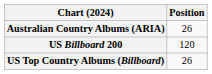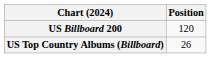 <table class="wikitable sortable plainrowheaders" style="text-align:center">
 <tr>
 <th scope="col">Chart (2024)</th>
 <th scope="col">Position</th>
-</tr>
-<tr>
-<th scope="row">Australian Country Albums (ARIA)</th>
-<td>26</td>
 </tr>
 <tr>
 <th scope="row">US <em>Billboard</em> 200</th>
 <td>120</td>
 </tr>
 <tr>
 <th scope="row">US Top Country Albums (<em>Billboard</em>)</th>
 <td>26</td>
 </tr>
 </table>
